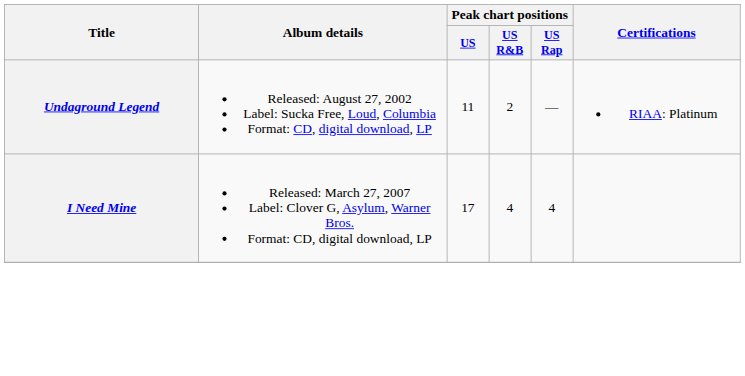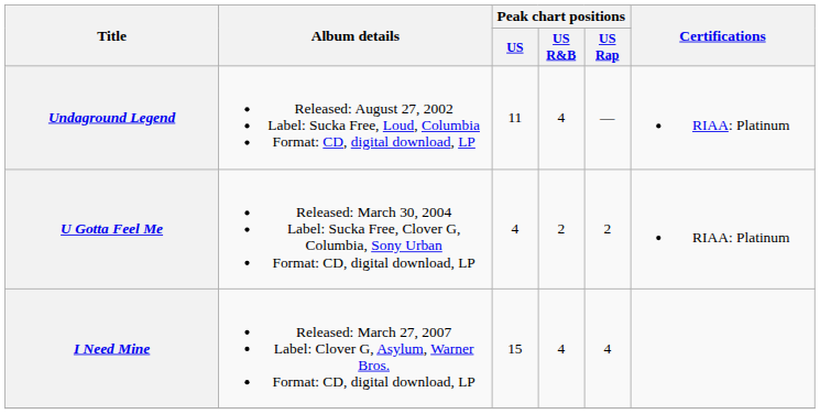 <table class="wikitable plainrowheaders" style="text-align:center;" border="1">
 <tr>
 <th scope="col" rowspan="2" style="width:14em;">Title</th>
 <th scope="col" rowspan="2" style="width:18em;">Album details</th>
 <th scope="col" colspan="3">Peak chart positions</th>
 <th scope="col" rowspan="2" style="width:12em;"><a href='#'>Certifications</a></th>
 </tr>
 <tr>
 <th scope="col" style="width:3em;font-size:90%;"><a href='#'>US</a><br></th>
 <th scope="col" style="width:3em;font-size:90%;"><a href='#'>US R&B</a><br></th>
 <th scope="col" style="width:3em;font-size:90%;"><a href='#'>US Rap</a><br></th>
 </tr>
 <tr>
 <th scope="row"><em><a href='#'>Undaground Legend</a></em></th>
 <td><br><ul><li>Released: August 27, 2002</li><li>Label: Sucka Free, <a href='#'>Loud</a>, <a href='#'>Columbia</a></li><li>Format: <a href='#'>CD</a>, <a href='#'>digital download</a>, <a href='#'>LP</a></li></ul></td>
 <td>11</td>
-<td>2</td>
+<td>4</td>
 <td>—</td>
 <td><br><ul><li><a href='#'>RIAA</a>: Platinum</li></ul></td>
 </tr>
 <tr>
+<th scope="row"><em><a href='#'>U Gotta Feel Me</a></em></th>
+<td><br><ul><li>Released: March 30, 2004</li><li>Label: Sucka Free, Clover G, Columbia, <a href='#'>Sony Urban</a></li><li>Format: CD, digital download, LP</li></ul></td>
+<td>4</td>
+<td>2</td>
+<td>2</td>
+<td><br><ul><li>RIAA: Platinum</li></ul></td>
+</tr>
+<tr>
 <th scope="row"><em><a href='#'>I Need Mine</a></em></th>
 <td><br><ul><li>Released: March 27, 2007</li><li>Label: Clover G, <a href='#'>Asylum</a>, <a href='#'>Warner Bros.</a></li><li>Format: CD, digital download, LP</li></ul></td>
-<td>17</td>
+<td>15</td>
 <td>4</td>
 <td>4</td>
 <td></td>
 </tr>
 <tr>
 </tr>
 </table>
